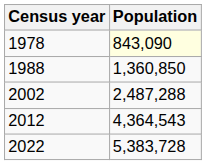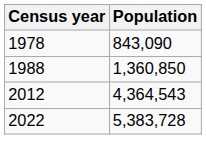 <table class="wikitable sortable">
 <tr>
 <th>Census year</th>
 <th>Population</th>
 </tr>
 <tr>
 <td>1978</td>
-<td style="background: lightyellow;">843,090</td>
+<td>843,090</td>
 </tr>
 <tr>
 <td>1988</td>
 <td>1,360,850</td>
-</tr>
-<tr>
-<td>2002</td>
-<td>2,487,288</td>
 </tr>
 <tr>
 <td>2012</td>
 <td>4,364,543</td>
 </tr>
 <tr>
 <td>2022</td>
 <td>5,383,728</td>
 </tr>
 </table>
